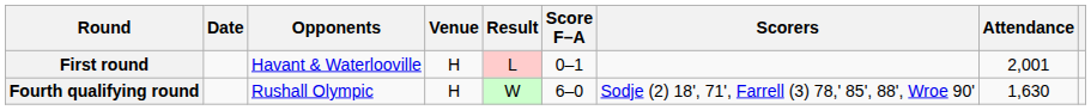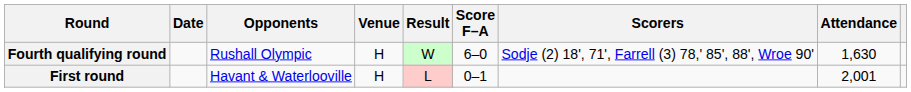 <table class="wikitable plainrowheaders sortable" style="text-align:center">
 <tr>
 <th scope=col>Round</th>
 <th scope=col>Date</th>
 <th scope=col>Opponents</th>
 <th scope=col>Venue</th>
 <th scope=col>Result</th>
 <th scope=col>Score<br>F–A</th>
 <th scope=col class=unsortable>Scorers</th>
 <th scope=col>Attendance</th>
 <th scope=col class=unsortable></th>
 </tr>
 <tr>
+<th scope=row>Fourth qualifying round</th>
+<td align=left></td>
+<td align=left><a href='#'>Rushall Olympic</a></td>
+<td>H</td>
+<td style="background-color:#CCFFCC">W</td>
+<td>6–0</td>
+<td align=left><a href='#'>Sodje</a> (2) 18', 71', <a href='#'>Farrell</a> (3) 78,' 85', 88', <a href='#'>Wroe</a> 90'</td>
+<td>1,630</td>
+<td></td>
+</tr>
+<tr>
 <th scope=row>First round</th>
 <td align=left></td>
 <td align=left><a href='#'>Havant & Waterlooville</a></td>
 <td>H</td>
 <td style="background-color:#FFCCCC">L</td>
 <td>0–1</td>
 <td align=left></td>
 <td>2,001</td>
 <td></td>
 </tr>
-<tr>
-<th scope=row>Fourth qualifying round</th>
-<td align=left></td>
-<td align=left><a href='#'>Rushall Olympic</a></td>
-<td>H</td>
-<td style="background-color:#CCFFCC">W</td>
-<td>6–0</td>
-<td align=left><a href='#'>Sodje</a> (2) 18', 71', <a href='#'>Farrell</a> (3) 78,' 85', 88', <a href='#'>Wroe</a> 90'</td>
-<td>1,630</td>
-<td></td>
-</tr>
 </table>
